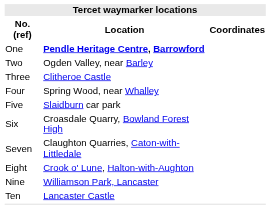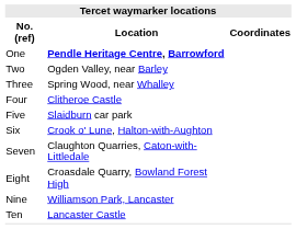 <table id="toc" style="float: right; margin-right: 2em; width: 30%; font-size: 85%;" cellspacing="3">
 <tr>
 <th colspan="3" style="background-color:#E9E9E9">Tercet waymarker locations</th>
 </tr>
 <tr>
 <th width=14%>No. (ref)</th>
 <th>Location</th>
 <th>Coordinates</th>
 </tr>
 <tr>
 <td>One </td>
 <td><strong><a href='#'>Pendle Heritage Centre</a>, <a href='#'>Barrowford</a></strong></td>
 <td><small></small></td>
 </tr>
 <tr>
 <td>Two </td>
 <td>Ogden Valley, near <a href='#'>Barley</a></td>
 <td><small></small></td>
 </tr>
 <tr>
 <td>Three </td>
-<td><a href='#'>Clitheroe Castle</a></td>
+<td>Spring Wood, near <a href='#'>Whalley</a></td>
 <td><small></small></td>
 </tr>
 <tr>
 <td>Four </td>
-<td>Spring Wood, near <a href='#'>Whalley</a></td>
+<td><a href='#'>Clitheroe Castle</a></td>
 <td><small></small></td>
 </tr>
 <tr>
 <td>Five </td>
 <td><a href='#'>Slaidburn</a> car park</td>
 <td><small></small></td>
 </tr>
 <tr>
 <td>Six </td>
-<td>Croasdale Quarry, <a href='#'>Bowland Forest High</a></td>
+<td><a href='#'>Crook o' Lune</a>, <a href='#'>Halton-with-Aughton</a></td>
 <td><small></small></td>
 </tr>
 <tr>
 <td>Seven </td>
 <td>Claughton Quarries, <a href='#'>Caton-with-Littledale</a></td>
 <td><small></small></td>
 </tr>
 <tr>
 <td>Eight </td>
-<td><a href='#'>Crook o' Lune</a>, <a href='#'>Halton-with-Aughton</a></td>
+<td>Croasdale Quarry, <a href='#'>Bowland Forest High</a></td>
 <td><small></small></td>
 </tr>
 <tr>
 <td>Nine </td>
 <td><a href='#'>Williamson Park, Lancaster</a></td>
 <td><small></small></td>
 </tr>
 <tr>
 <td>Ten </td>
 <td><a href='#'>Lancaster Castle</a></td>
 <td><small></small></td>
 </tr>
 <tr>
 <th colspan="3" style="background-color:#E9E9E9;"></th>
 </tr>
 </table>
